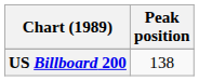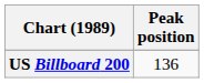 <table class="wikitable sortable plainrowheaders" style="text-align:center">
 <tr>
 <th scope="col">Chart (1989)</th>
 <th scope="col">Peak<br>position</th>
 </tr>
 <tr>
 </tr>
 <tr>
 </tr>
 <tr>
 </tr>
 <tr>
 </tr>
 <tr>
 </tr>
 <tr>
 </tr>
 <tr>
 <th scope="row">US <a href='#'><em>Billboard</em> 200</a></th>
-<td>138</td>
+<td>136</td>
 </tr>
 </table>
